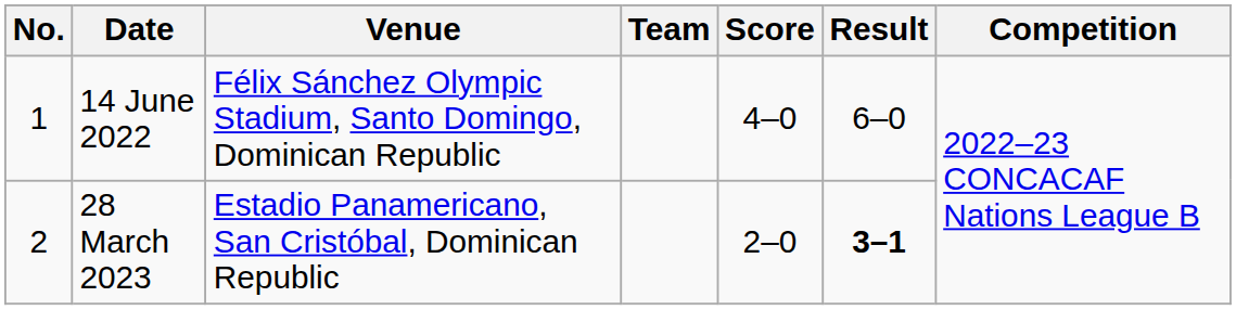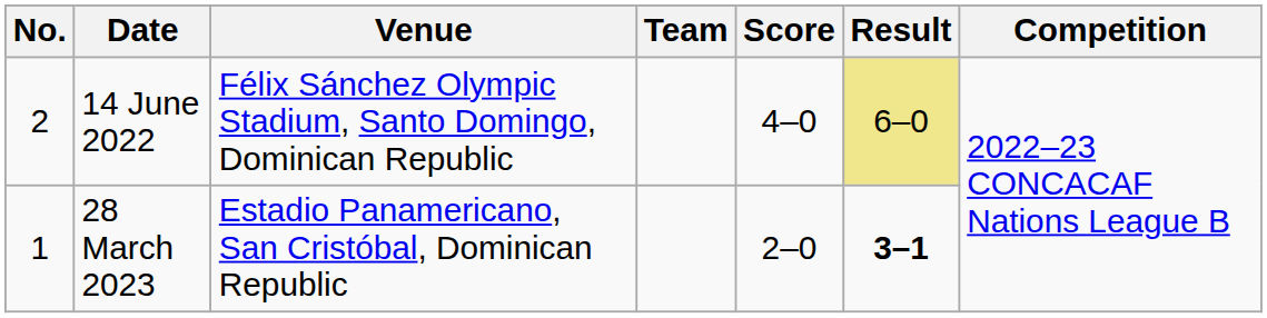 <table class="wikitable sortable">
 <tr>
 <th>No.</th>
 <th>Date</th>
 <th>Venue</th>
 <th>Team</th>
 <th>Score</th>
 <th>Result</th>
 <th>Competition</th>
 </tr>
 <tr>
-<td align=center>1</td>
+<td align=center>2</td>
 <td>14 June 2022</td>
 <td><a href='#'>Félix Sánchez Olympic Stadium</a>, <a href='#'>Santo Domingo</a>, Dominican Republic</td>
 <td></td>
 <td align=center>4–0</td>
-<td align=center>6–0</td>
+<td align=center style="background: khaki;">6–0</td>
 <td rowspan=2><a href='#'>2022–23 CONCACAF Nations League B</a></td>
 </tr>
 <tr>
-<td align=center>2</td>
+<td align=center>1</td>
 <td>28 March 2023</td>
 <td><a href='#'>Estadio Panamericano</a>, <a href='#'>San Cristóbal</a>, Dominican Republic</td>
 <td></td>
 <td align=center>2–0</td>
 <td align=center><strong>3–1</strong></td>
 </tr>
 </table>
